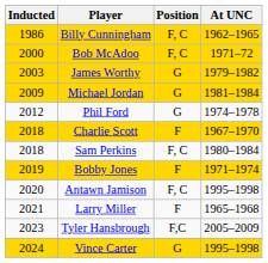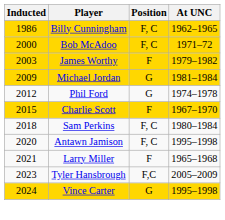 <table class="wikitable plainrowheaders">
 <tr>
 <th scope="col">Inducted</th>
 <th scope="col">Player</th>
 <th scope="col">Position</th>
 <th scope="col">At UNC</th>
 </tr>
 <tr style="background:#ffd700;">
 <td style="text-align:center;">1986</td>
 <td style="text-align:center;"><a href='#'>Billy Cunningham</a></td>
 <td style="text-align:center;">F, C</td>
 <td style="text-align:center;">1962–1965</td>
 </tr>
 <tr style="background:#ffd700;">
 <td style="text-align:center;">2000</td>
 <td style="text-align:center;"><a href='#'>Bob McAdoo</a></td>
 <td style="text-align:center;">F, C</td>
 <td style="text-align:center;">1971–72</td>
 </tr>
 <tr style="background:#ffd700;">
 <td style="text-align:center;">2003</td>
 <td style="text-align:center;"><a href='#'>James Worthy</a></td>
-<td style="text-align:center;">G</td>
+<td style="text-align:center;">F</td>
 <td style="text-align:center;">1979–1982</td>
 </tr>
 <tr style="background:#ffd700;">
 <td style="text-align:center;">2009</td>
 <td style="text-align:center;"><a href='#'>Michael Jordan</a></td>
 <td style="text-align:center;">G</td>
 <td style="text-align:center;">1981–1984</td>
 </tr>
 <tr>
 <td style="text-align:center;">2012</td>
 <td style="text-align:center;"><a href='#'>Phil Ford</a></td>
 <td style="text-align:center;">G</td>
 <td style="text-align:center;">1974–1978</td>
 </tr>
 <tr style="background:#ffd700;">
-<td style="text-align:center;">2018</td>
+<td style="text-align:center;">2015</td>
 <td style="text-align:center;"><a href='#'>Charlie Scott</a></td>
 <td style="text-align:center;">F</td>
 <td style="text-align:center;">1967–1970</td>
 </tr>
 <tr>
 <td style="text-align:center;">2018</td>
 <td style="text-align:center;"><a href='#'>Sam Perkins</a></td>
 <td style="text-align:center;">F, C</td>
 <td style="text-align:center;">1980–1984</td>
-</tr>
-<tr style="background:#ffd700;">
-<td style="text-align:center;">2019</td>
-<td style="text-align:center;"><a href='#'>Bobby Jones</a></td>
-<td style="text-align:center;">F</td>
-<td style="text-align:center;">1971–1974</td>
 </tr>
 <tr>
 <td style="text-align:center;">2020</td>
 <td style="text-align:center;"><a href='#'>Antawn Jamison</a></td>
 <td style="text-align:center;">F, C</td>
 <td style="text-align:center;">1995–1998</td>
 </tr>
 <tr>
 <td style="text-align:center;">2021</td>
 <td style="text-align:center;"><a href='#'>Larry Miller</a></td>
 <td style="text-align:center;">F</td>
 <td style="text-align:center;">1965–1968</td>
 </tr>
 <tr>
 <td style="text-align:center;">2023</td>
 <td style="text-align:center;"><a href='#'>Tyler Hansbrough</a></td>
 <td style="text-align:center;">F,C</td>
 <td style="text-align:center;">2005–2009</td>
 </tr>
 <tr style="background:#ffd700;">
 <td style="text-align:center;">2024</td>
 <td style="text-align:center;"><a href='#'>Vince Carter</a></td>
 <td style="text-align:center;">G</td>
 <td style="text-align:center;">1995–1998</td>
 </tr>
 </table>
